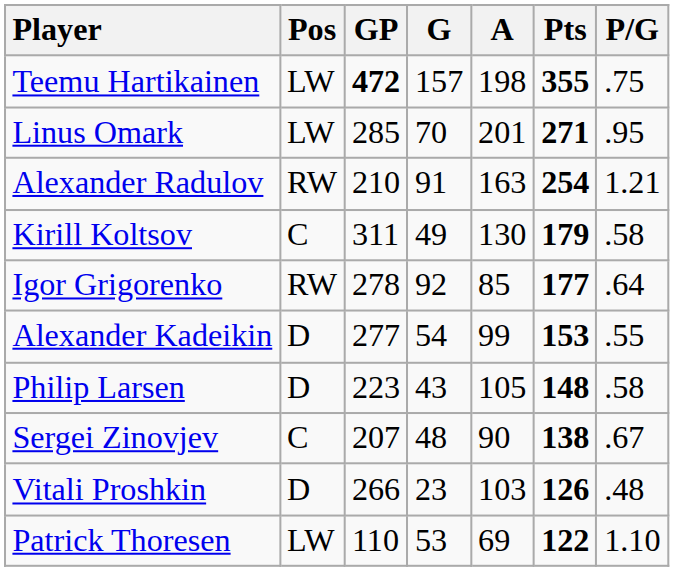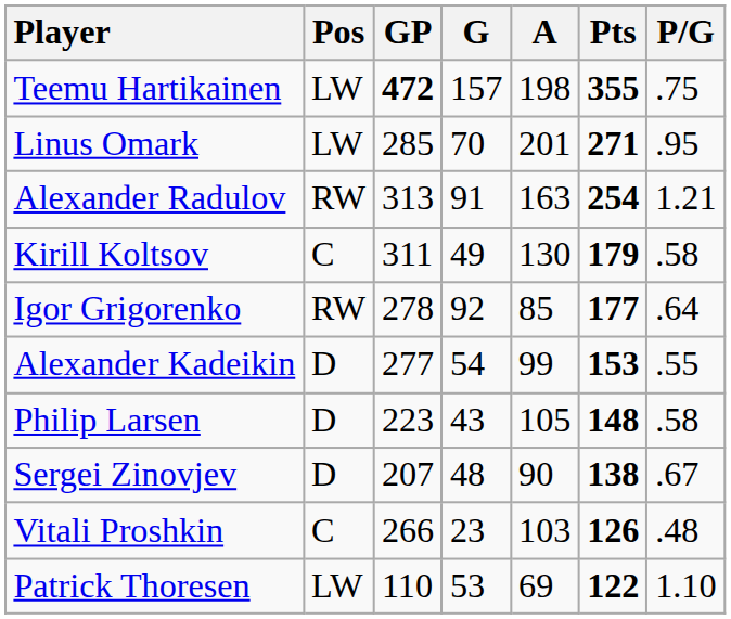 <table class="wikitable">
 <tr>
 <th style="text-align:left;">Player</th>
 <th>Pos</th>
 <th>GP</th>
 <th>G</th>
 <th>A</th>
 <th>Pts</th>
 <th>P/G</th>
 </tr>
 <tr>
 <td align="left"> <a href='#'>Teemu Hartikainen</a></td>
 <td>LW</td>
 <td><strong>472</strong></td>
 <td>157</td>
 <td>198</td>
 <td><strong>355</strong></td>
 <td>.75</td>
 </tr>
 <tr>
 <td align="left"> <a href='#'>Linus Omark</a></td>
 <td>LW</td>
 <td>285</td>
 <td>70</td>
 <td>201</td>
 <td><strong>271</strong></td>
 <td>.95</td>
 </tr>
 <tr>
 <td align="left"> <a href='#'>Alexander Radulov</a></td>
 <td>RW</td>
-<td>210</td>
+<td>313</td>
 <td>91</td>
 <td>163</td>
 <td><strong>254</strong></td>
 <td>1.21</td>
 </tr>
 <tr>
 <td align="left"> <a href='#'>Kirill Koltsov</a></td>
 <td>C</td>
 <td>311</td>
 <td>49</td>
 <td>130</td>
 <td><strong>179</strong></td>
 <td>.58</td>
 </tr>
 <tr>
 <td align="left"> <a href='#'>Igor Grigorenko</a></td>
 <td>RW</td>
 <td>278</td>
 <td>92</td>
 <td>85</td>
 <td><strong>177</strong></td>
 <td>.64</td>
 </tr>
 <tr>
 <td align="left"> <a href='#'>Alexander Kadeikin</a></td>
 <td>D</td>
 <td>277</td>
 <td>54</td>
 <td>99</td>
 <td><strong>153</strong></td>
 <td>.55</td>
 </tr>
 <tr>
 <td align="left"> <a href='#'>Philip Larsen</a></td>
 <td>D</td>
 <td>223</td>
 <td>43</td>
 <td>105</td>
 <td><strong>148</strong></td>
 <td>.58</td>
 </tr>
 <tr>
 <td align="left"> <a href='#'>Sergei Zinovjev</a></td>
-<td>C</td>
+<td>D</td>
 <td>207</td>
 <td>48</td>
 <td>90</td>
 <td><strong>138</strong></td>
 <td>.67</td>
 </tr>
 <tr>
 <td align="left"> <a href='#'>Vitali Proshkin</a></td>
-<td>D</td>
+<td>C</td>
 <td>266</td>
 <td>23</td>
 <td>103</td>
 <td><strong>126</strong></td>
 <td>.48</td>
 </tr>
 <tr>
 <td align="left"> <a href='#'>Patrick Thoresen</a></td>
 <td>LW</td>
 <td>110</td>
 <td>53</td>
 <td>69</td>
 <td><strong>122</strong></td>
 <td>1.10</td>
 </tr>
 </table>
